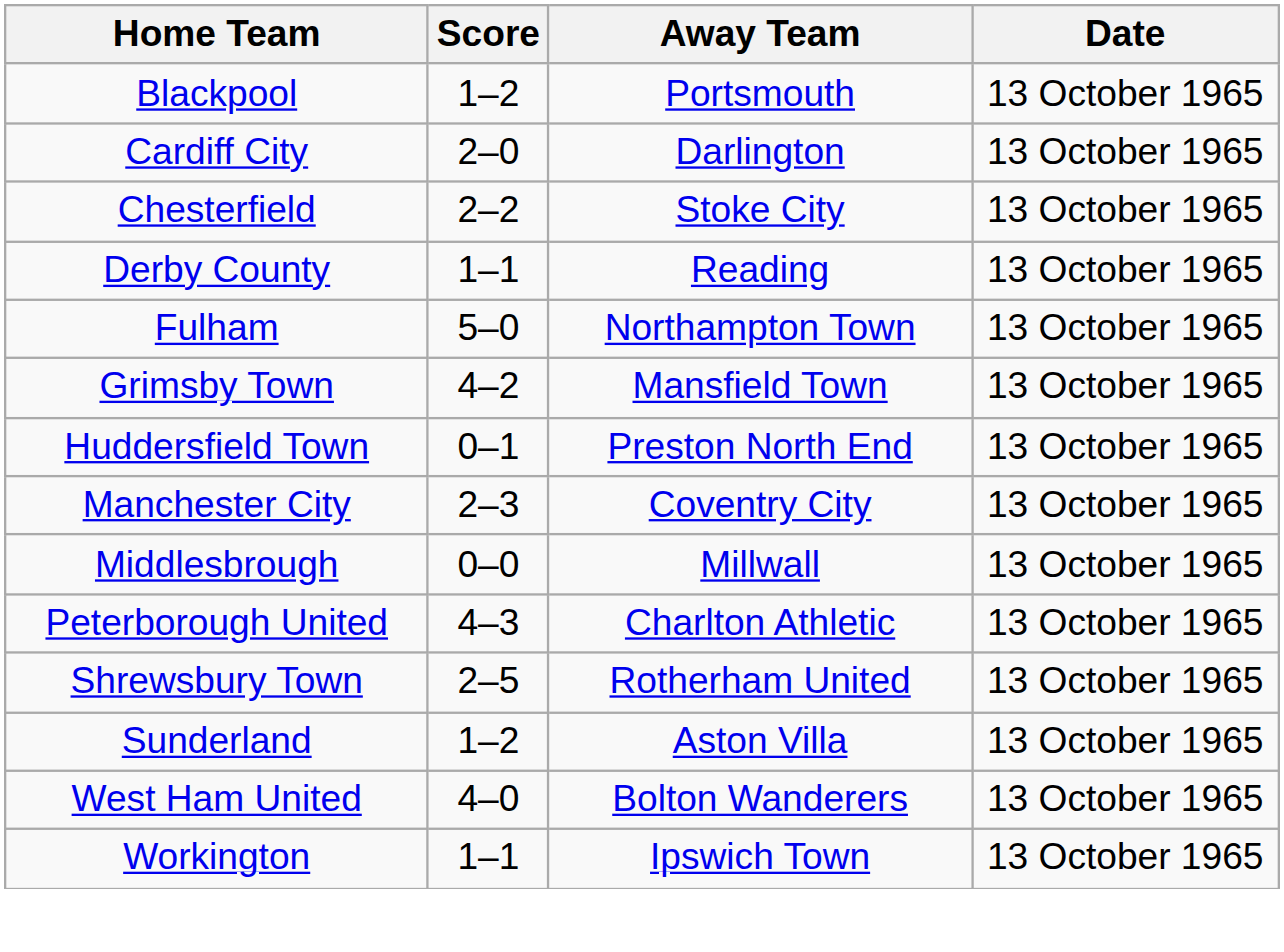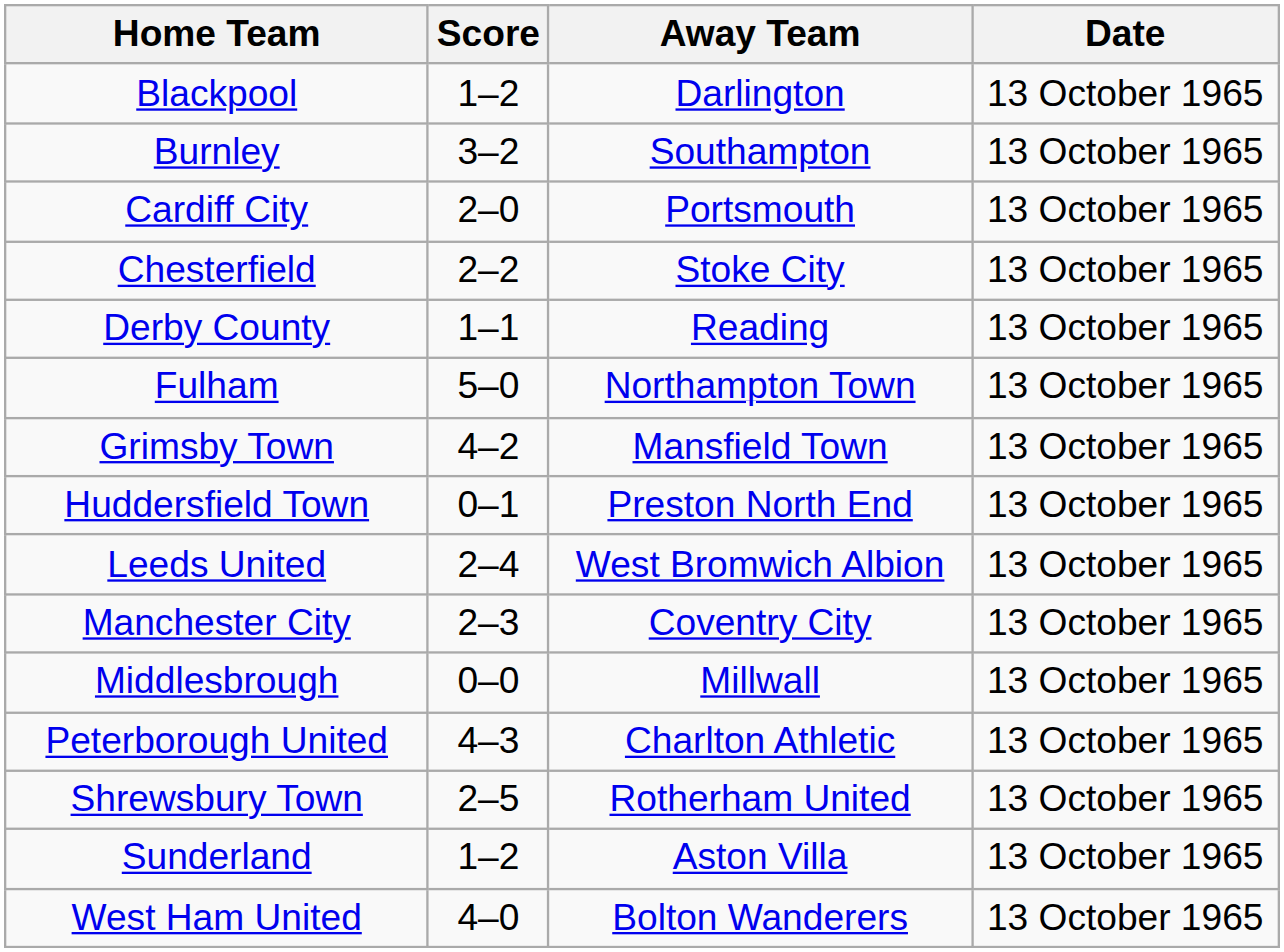 <table class="wikitable" style="text-align:center;">
 <tr>
 <th width=175>Home Team</th>
 <th width=20>Score</th>
 <th width=175>Away Team</th>
 <th width=125>Date</th>
 </tr>
 <tr>
 <td><a href='#'>Blackpool</a></td>
 <td>1–2</td>
-<td><a href='#'>Portsmouth</a></td>
+<td><a href='#'>Darlington</a></td>
+<td>13 October 1965</td>
+</tr>
+<tr>
+<td><a href='#'>Burnley</a></td>
+<td>3–2</td>
+<td><a href='#'>Southampton</a></td>
 <td>13 October 1965</td>
 </tr>
 <tr>
 <td><a href='#'>Cardiff City</a></td>
 <td>2–0</td>
-<td><a href='#'>Darlington</a></td>
+<td><a href='#'>Portsmouth</a></td>
 <td>13 October 1965</td>
 </tr>
 <tr>
 <td><a href='#'>Chesterfield</a></td>
 <td>2–2</td>
 <td><a href='#'>Stoke City</a></td>
 <td>13 October 1965</td>
 </tr>
 <tr>
 <td><a href='#'>Derby County</a></td>
 <td>1–1</td>
 <td><a href='#'>Reading</a></td>
 <td>13 October 1965</td>
 </tr>
 <tr>
 <td><a href='#'>Fulham</a></td>
 <td>5–0</td>
 <td><a href='#'>Northampton Town</a></td>
 <td>13 October 1965</td>
 </tr>
 <tr>
 <td><a href='#'>Grimsby Town</a></td>
 <td>4–2</td>
 <td><a href='#'>Mansfield Town</a></td>
 <td>13 October 1965</td>
 </tr>
 <tr>
 <td><a href='#'>Huddersfield Town</a></td>
 <td>0–1</td>
 <td><a href='#'>Preston North End</a></td>
+<td>13 October 1965</td>
+</tr>
+<tr>
+<td><a href='#'>Leeds United</a></td>
+<td>2–4</td>
+<td><a href='#'>West Bromwich Albion</a></td>
 <td>13 October 1965</td>
 </tr>
 <tr>
 <td><a href='#'>Manchester City</a></td>
 <td>2–3</td>
 <td><a href='#'>Coventry City</a></td>
 <td>13 October 1965</td>
 </tr>
 <tr>
 <td><a href='#'>Middlesbrough</a></td>
 <td>0–0</td>
 <td><a href='#'>Millwall</a></td>
 <td>13 October 1965</td>
 </tr>
 <tr>
 <td><a href='#'>Peterborough United</a></td>
 <td>4–3</td>
 <td><a href='#'>Charlton Athletic</a></td>
 <td>13 October 1965</td>
 </tr>
 <tr>
 <td><a href='#'>Shrewsbury Town</a></td>
 <td>2–5</td>
 <td><a href='#'>Rotherham United</a></td>
 <td>13 October 1965</td>
 </tr>
 <tr>
 <td><a href='#'>Sunderland</a></td>
 <td>1–2</td>
 <td><a href='#'>Aston Villa</a></td>
 <td>13 October 1965</td>
 </tr>
 <tr>
 <td><a href='#'>West Ham United</a></td>
 <td>4–0</td>
 <td><a href='#'>Bolton Wanderers</a></td>
 <td>13 October 1965</td>
 </tr>
 <tr>
-<td><a href='#'>Workington</a></td>
-<td>1–1</td>
-<td><a href='#'>Ipswich Town</a></td>
-<td>13 October 1965</td>
-</tr>
-<tr>
 </tr>
 </table>
